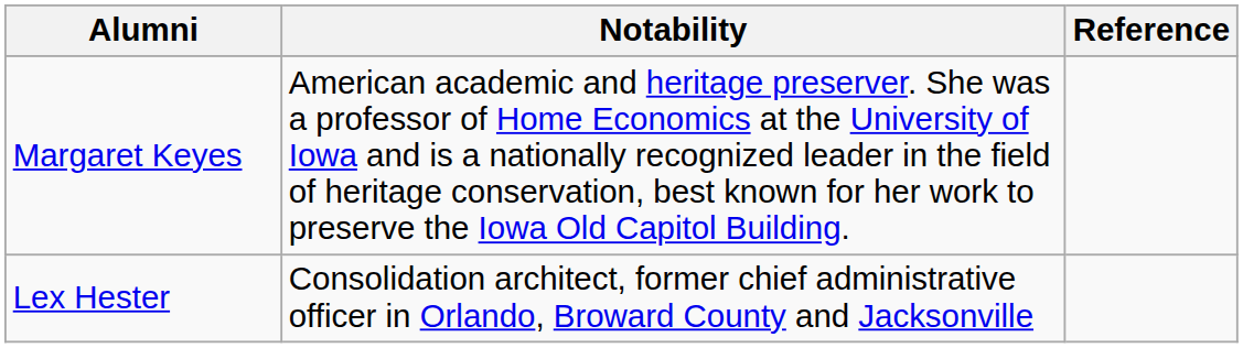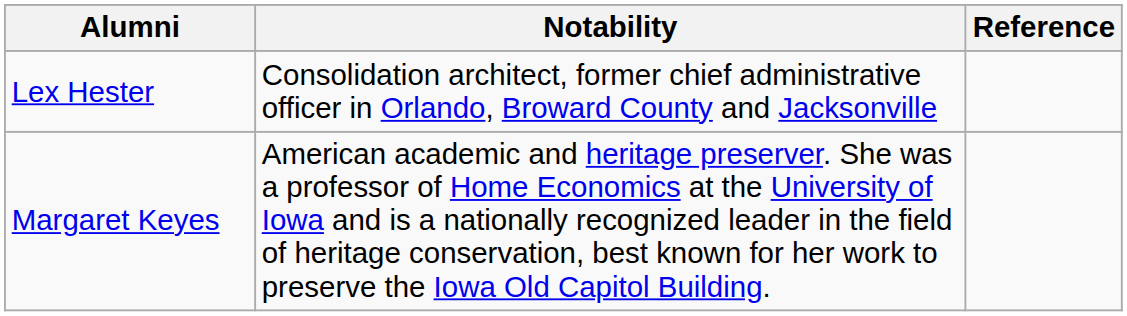 <table class="wikitable vertical-align-top">
 <tr>
 <th style="width:25%;">Alumni</th>
 <th style="width:75%;">Notability</th>
 <th style="width:*;" class="unsortable">Reference</th>
 </tr>
 <tr>
+<td><a href='#'>Lex Hester</a></td>
+<td>Consolidation architect, former chief administrative officer in <a href='#'>Orlando</a>, <a href='#'>Broward County</a> and <a href='#'>Jacksonville</a></td>
+<td></td>
+</tr>
+<tr>
 <td><a href='#'>Margaret Keyes</a></td>
 <td>American academic and <a href='#'>heritage preserver</a>. She was a professor of <a href='#'>Home Economics</a> at the <a href='#'>University of Iowa</a> and is a nationally recognized leader in the field of heritage conservation, best known for her work to preserve the <a href='#'>Iowa Old Capitol Building</a>.</td>
 <td></td>
 </tr>
-<tr>
-<td><a href='#'>Lex Hester</a></td>
-<td>Consolidation architect, former chief administrative officer in <a href='#'>Orlando</a>, <a href='#'>Broward County</a> and <a href='#'>Jacksonville</a></td>
-<td></td>
-</tr>
 </table>
